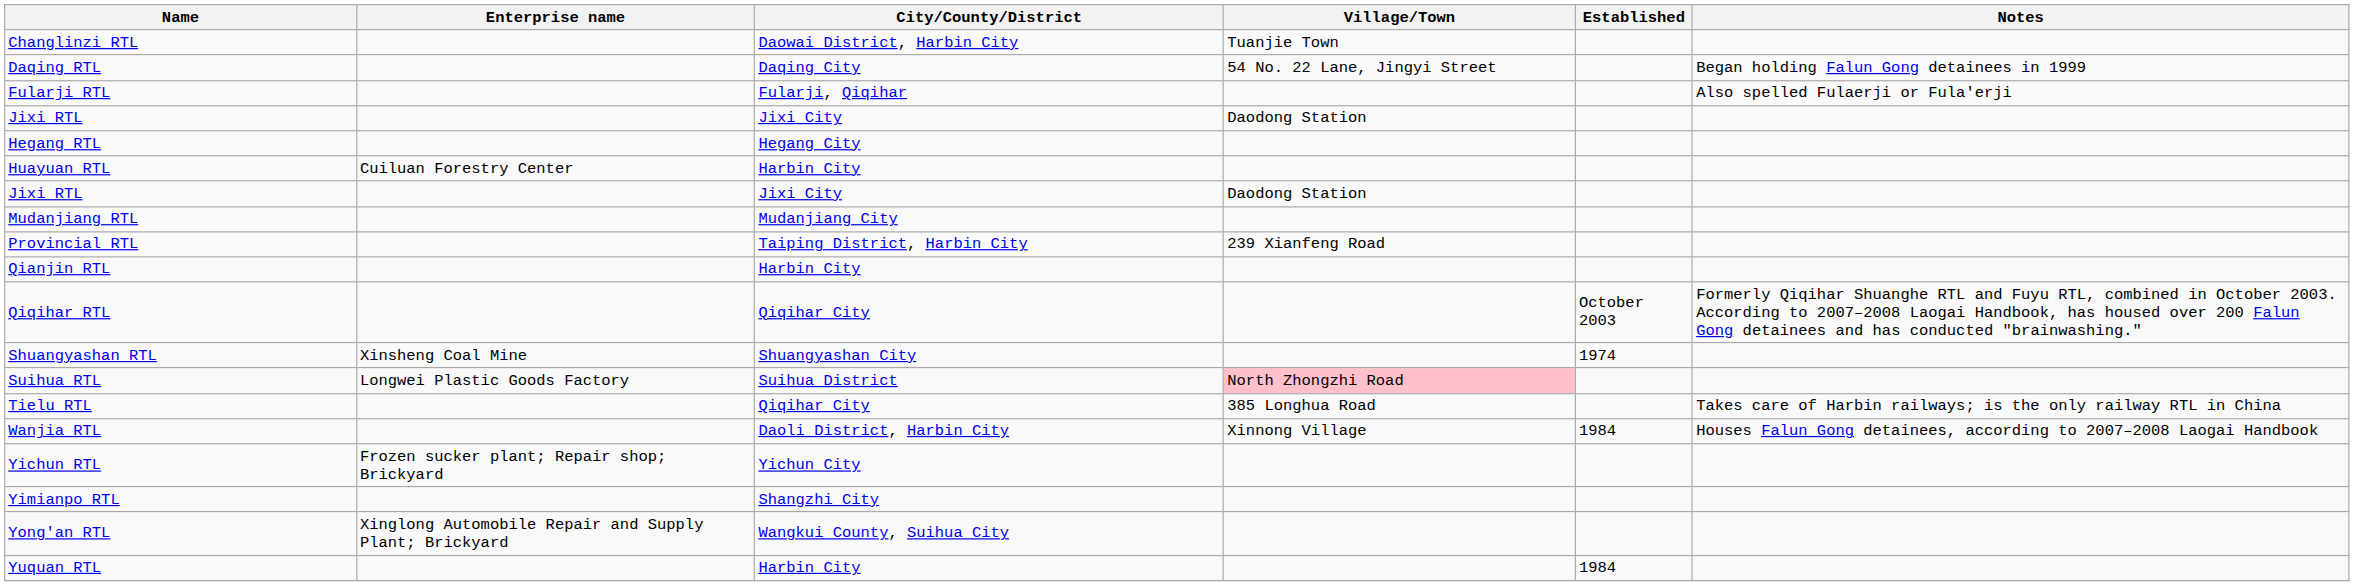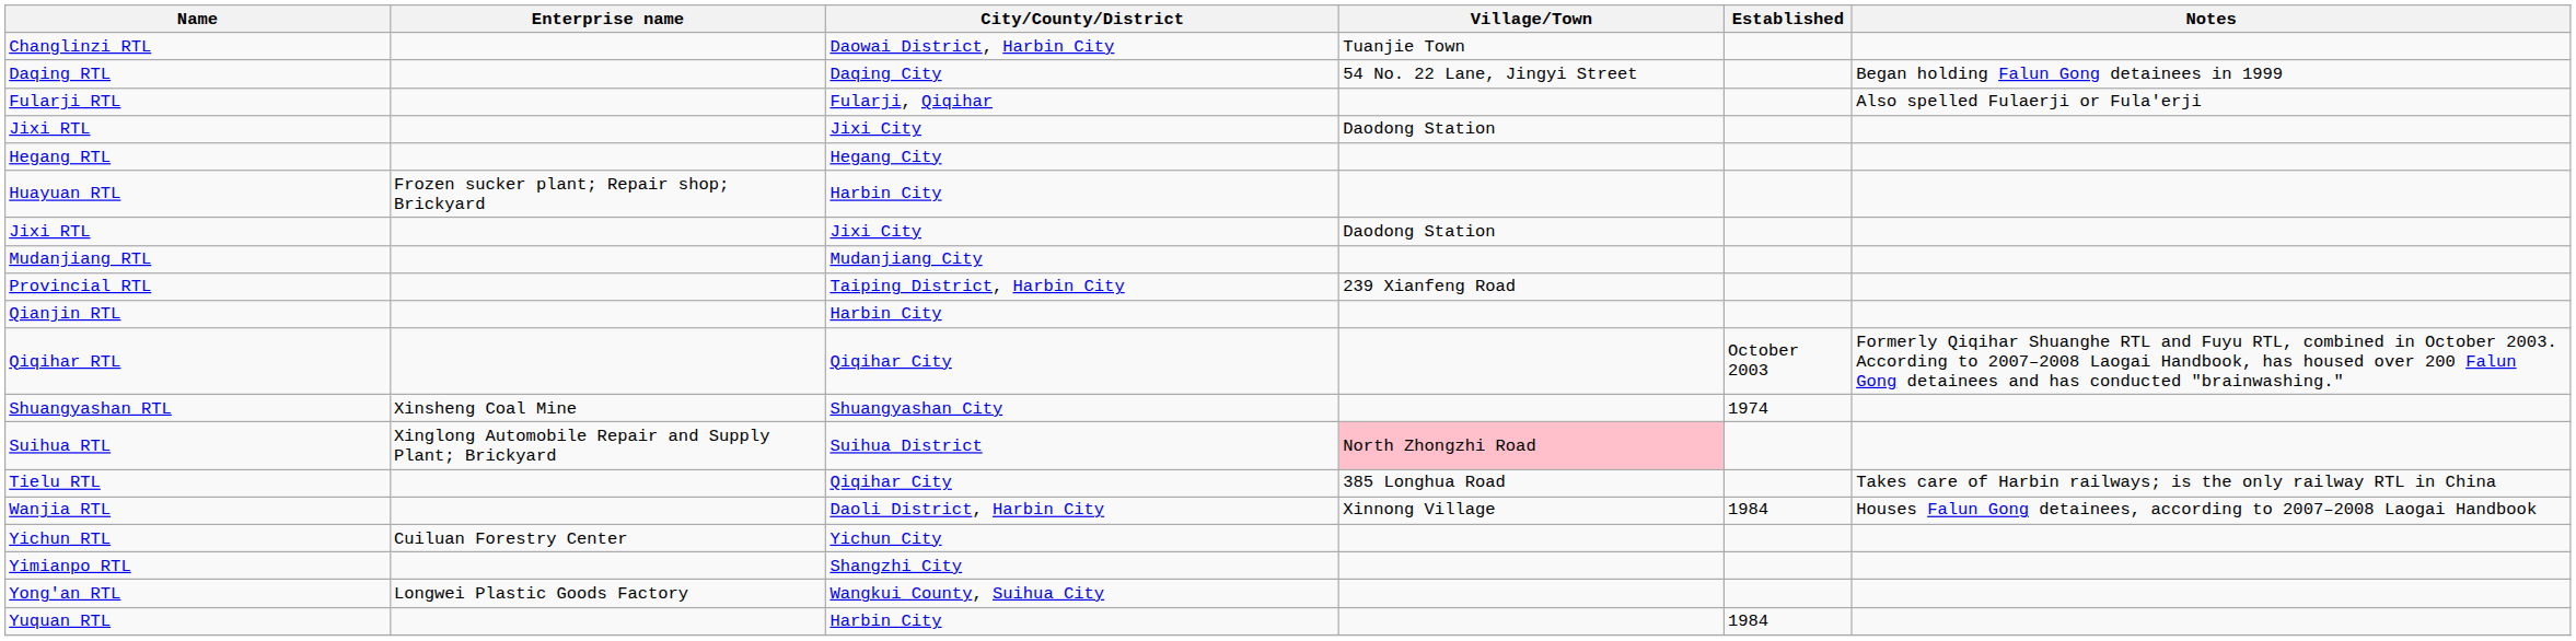 <table class="wikitable">
 <tr>
 <th width=15%>Name</th>
 <th width=17%>Enterprise name</th>
 <th width=20%>City/County/District</th>
 <th width=15%>Village/Town</th>
 <th width=5%>Established</th>
 <th width=28%>Notes</th>
 </tr>
 <tr>
 <td><a href='#'>Changlinzi RTL</a></td>
 <td></td>
 <td><a href='#'>Daowai District</a>, <a href='#'>Harbin City</a></td>
 <td>Tuanjie Town</td>
 <td></td>
 <td></td>
 </tr>
 <tr>
 <td><a href='#'>Daqing RTL</a></td>
 <td></td>
 <td><a href='#'>Daqing City</a></td>
 <td>54 No. 22 Lane, Jingyi Street</td>
 <td></td>
 <td>Began holding <a href='#'>Falun Gong</a> detainees in 1999</td>
 </tr>
 <tr>
 <td><a href='#'>Fularji RTL</a></td>
 <td></td>
 <td><a href='#'>Fularji</a>, <a href='#'>Qiqihar</a></td>
 <td></td>
 <td></td>
 <td>Also spelled Fulaerji or Fula'erji</td>
 </tr>
 <tr>
 <td><a href='#'>Jixi RTL</a></td>
 <td></td>
 <td><a href='#'>Jixi City</a></td>
 <td>Daodong Station</td>
 <td></td>
 <td></td>
 </tr>
 <tr>
 <td><a href='#'>Hegang RTL</a></td>
 <td></td>
 <td><a href='#'>Hegang City</a></td>
 <td></td>
 <td></td>
 <td></td>
 </tr>
 <tr>
 <td><a href='#'>Huayuan RTL</a></td>
-<td>Cuiluan Forestry Center</td>
+<td>Frozen sucker plant; Repair shop; Brickyard</td>
 <td><a href='#'>Harbin City</a></td>
 <td></td>
 <td></td>
 <td></td>
 </tr>
 <tr>
 <td><a href='#'>Jixi RTL</a></td>
 <td></td>
 <td><a href='#'>Jixi City</a></td>
 <td>Daodong Station</td>
 <td></td>
 <td></td>
 </tr>
 <tr>
 <td><a href='#'>Mudanjiang RTL</a></td>
 <td></td>
 <td><a href='#'>Mudanjiang City</a></td>
 <td></td>
 <td></td>
 <td></td>
 </tr>
 <tr>
 <td><a href='#'>Provincial RTL</a></td>
 <td></td>
 <td><a href='#'>Taiping District</a>, <a href='#'>Harbin City</a></td>
 <td>239 Xianfeng Road</td>
 <td></td>
 <td></td>
 </tr>
 <tr>
 <td><a href='#'>Qianjin RTL</a></td>
 <td></td>
 <td><a href='#'>Harbin City</a></td>
 <td></td>
 <td></td>
 <td></td>
 </tr>
 <tr>
 <td><a href='#'>Qiqihar RTL</a></td>
 <td></td>
 <td><a href='#'>Qiqihar City</a></td>
 <td></td>
 <td>October 2003</td>
 <td>Formerly Qiqihar Shuanghe RTL and Fuyu RTL, combined in October 2003.  According to 2007–2008 Laogai Handbook, has housed over 200 <a href='#'>Falun Gong</a> detainees and has conducted "brainwashing."</td>
 </tr>
 <tr>
 <td><a href='#'>Shuangyashan RTL</a></td>
 <td>Xinsheng Coal Mine</td>
 <td><a href='#'>Shuangyashan City</a></td>
 <td></td>
 <td>1974</td>
 <td></td>
 </tr>
 <tr>
 <td><a href='#'>Suihua RTL</a></td>
-<td>Longwei Plastic Goods Factory</td>
+<td>Xinglong Automobile Repair and Supply Plant; Brickyard</td>
 <td><a href='#'>Suihua District</a></td>
 <td style="background: pink;">North Zhongzhi Road</td>
 <td></td>
 <td></td>
 </tr>
 <tr>
 <td><a href='#'>Tielu RTL</a></td>
 <td></td>
 <td><a href='#'>Qiqihar City</a></td>
 <td>385 Longhua Road</td>
 <td></td>
 <td>Takes care of Harbin railways; is the only railway RTL in China</td>
 </tr>
 <tr>
 <td><a href='#'>Wanjia RTL</a></td>
 <td></td>
 <td><a href='#'>Daoli District</a>, <a href='#'>Harbin City</a></td>
 <td>Xinnong Village</td>
 <td>1984</td>
 <td>Houses <a href='#'>Falun Gong</a> detainees, according to 2007–2008 Laogai Handbook</td>
 </tr>
 <tr>
 <td><a href='#'>Yichun RTL</a></td>
-<td>Frozen sucker plant; Repair shop; Brickyard</td>
+<td>Cuiluan Forestry Center</td>
 <td><a href='#'>Yichun City</a></td>
 <td></td>
 <td></td>
 <td></td>
 </tr>
 <tr>
 <td><a href='#'>Yimianpo RTL</a></td>
 <td></td>
 <td><a href='#'>Shangzhi City</a></td>
 <td></td>
 <td></td>
 <td></td>
 </tr>
 <tr>
 <td><a href='#'>Yong'an RTL</a></td>
-<td>Xinglong Automobile Repair and Supply Plant; Brickyard</td>
+<td>Longwei Plastic Goods Factory</td>
 <td><a href='#'>Wangkui County</a>, <a href='#'>Suihua City</a></td>
 <td></td>
 <td></td>
 <td></td>
 </tr>
 <tr>
 <td><a href='#'>Yuquan RTL</a></td>
 <td></td>
 <td><a href='#'>Harbin City</a></td>
 <td></td>
 <td>1984</td>
 <td></td>
 </tr>
 <tr>
 </tr>
 </table>
